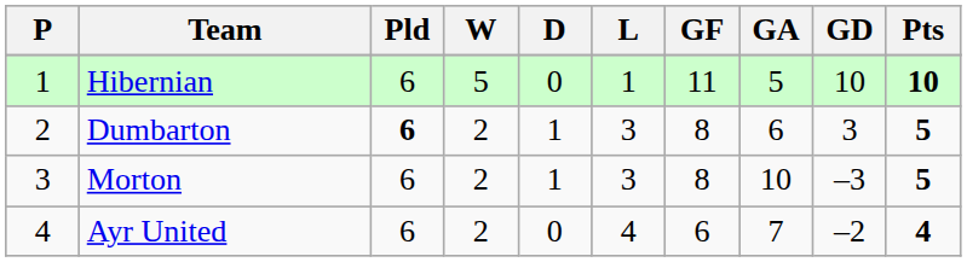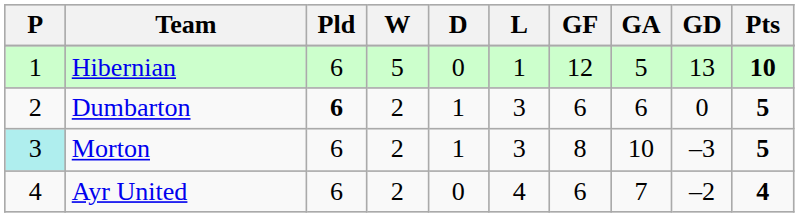 <table class="wikitable" style="text-align: center;">
 <tr>
 <th width=30>P</th>
 <th width=140>Team</th>
 <th width=30>Pld</th>
 <th width=30>W</th>
 <th width=30>D</th>
 <th width=30>L</th>
 <th width=30>GF</th>
 <th width=30>GA</th>
 <th width=30>GD</th>
 <th width=30>Pts</th>
 </tr>
 <tr>
 </tr>
 <tr style="background:#ccffcc;">
 <td>1</td>
 <td align=left><a href='#'>Hibernian</a></td>
 <td>6</td>
 <td>5</td>
 <td>0</td>
 <td>1</td>
-<td>11</td>
+<td>12</td>
 <td>5</td>
-<td>10</td>
+<td>13</td>
 <td><strong>10</strong></td>
 </tr>
 <tr>
 <td>2</td>
 <td align=left><a href='#'>Dumbarton</a></td>
 <td><strong>6</strong></td>
 <td>2</td>
 <td>1</td>
 <td>3</td>
-<td>8</td>
 <td>6</td>
-<td>3</td>
+<td>6</td>
+<td>0</td>
 <td><strong>5</strong></td>
 </tr>
 <tr>
-<td>3</td>
+<td style="background: paleturquoise;">3</td>
 <td align=left><a href='#'>Morton</a></td>
 <td>6</td>
 <td>2</td>
 <td>1</td>
 <td>3</td>
 <td>8</td>
 <td>10</td>
 <td>–3</td>
 <td><strong>5</strong></td>
 </tr>
 <tr>
 <td>4</td>
 <td align=left><a href='#'>Ayr United</a></td>
 <td>6</td>
 <td>2</td>
 <td>0</td>
 <td>4</td>
 <td>6</td>
 <td>7</td>
 <td>–2</td>
 <td><strong>4</strong></td>
 </tr>
 </table>
